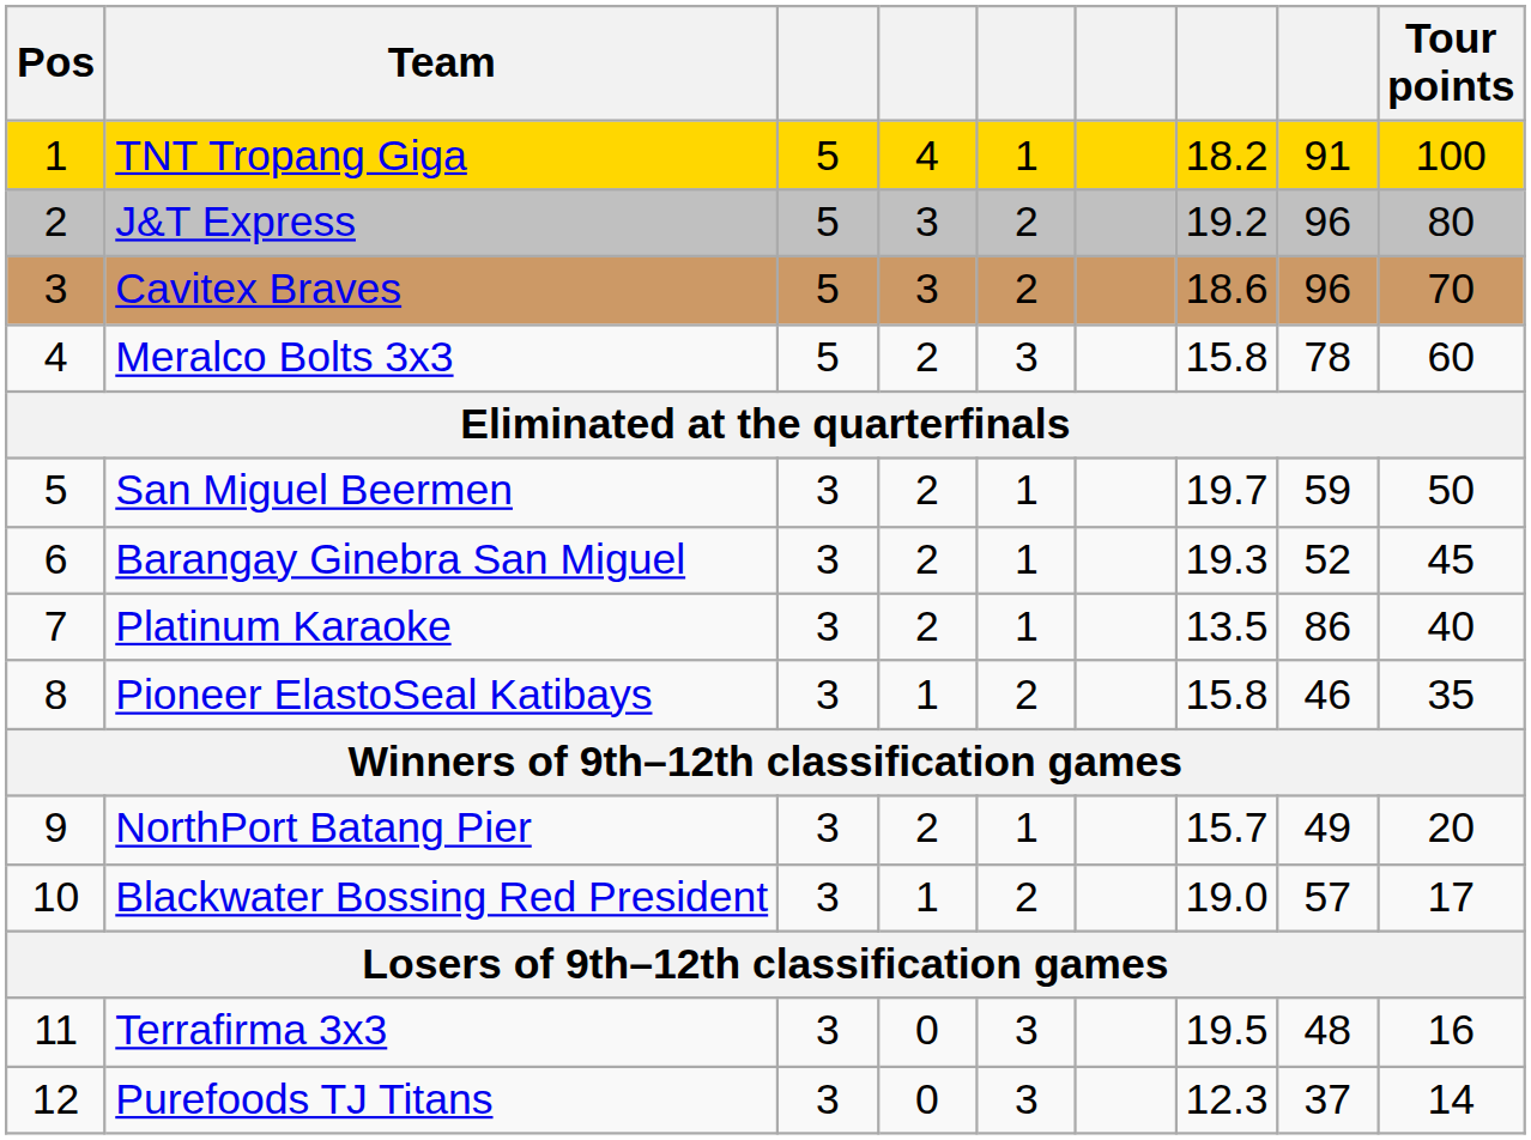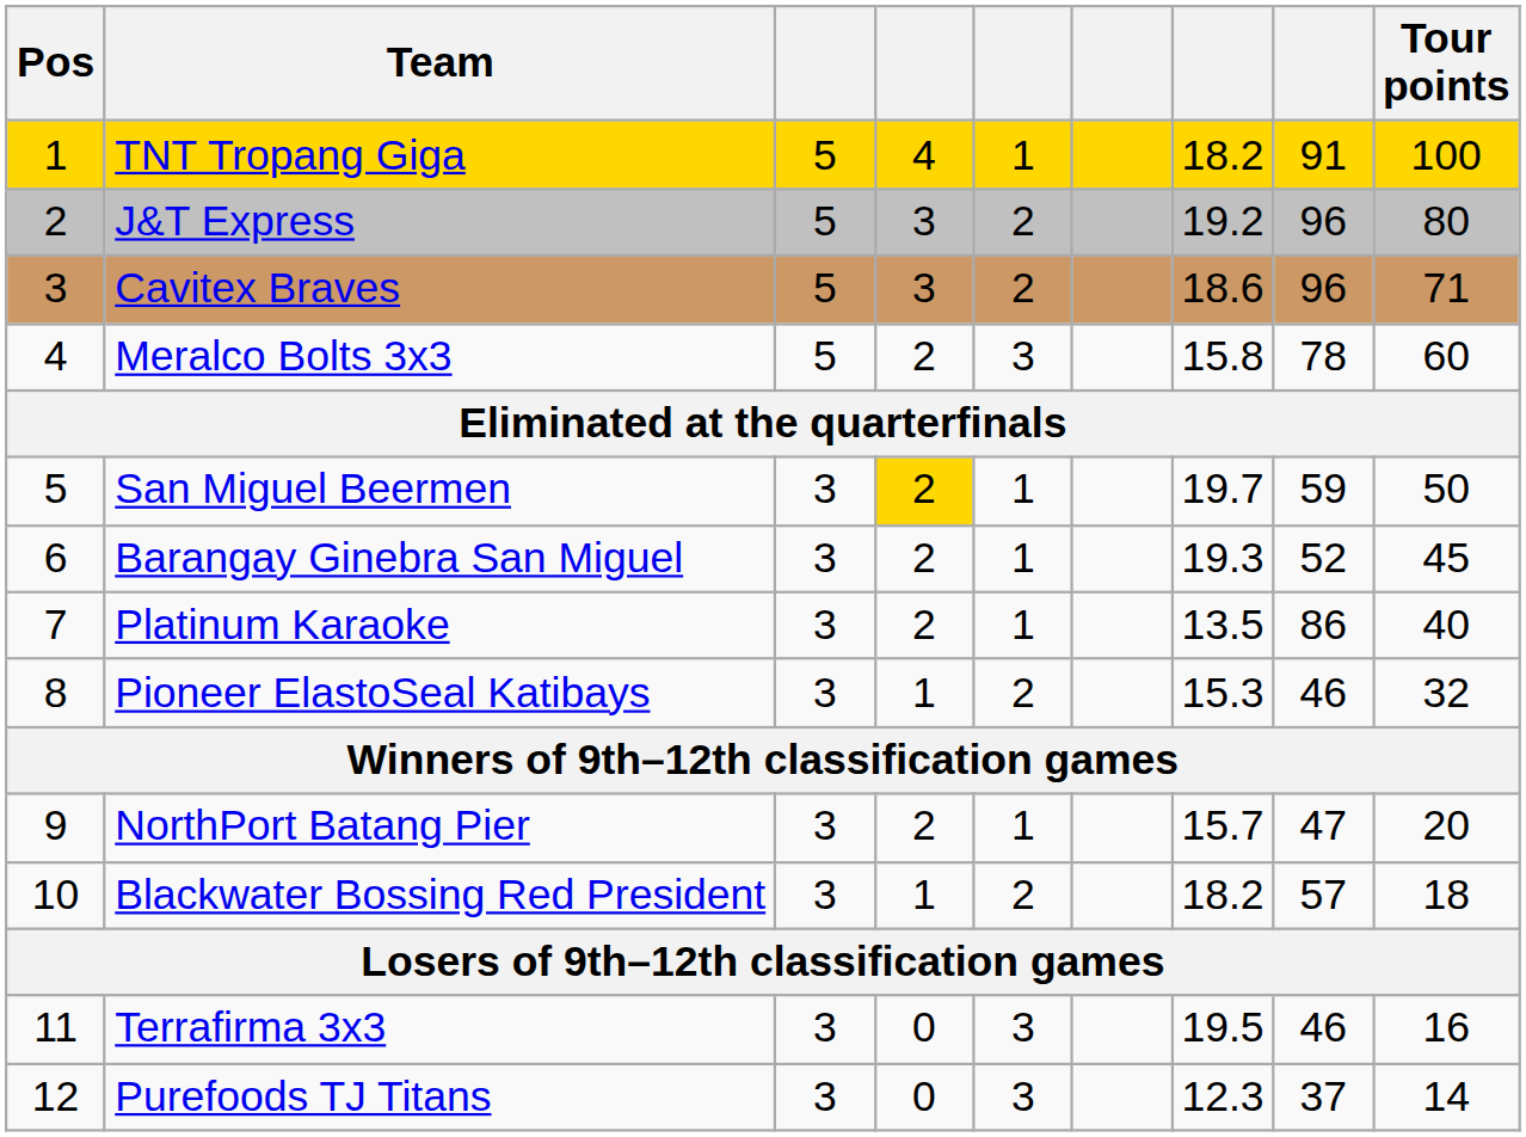 <table class="wikitable" style="text-align:center">
 <tr>
 <th width=30>Pos</th>
 <th width=180>Team</th>
 <th width=30></th>
 <th width=30></th>
 <th width=30></th>
 <th width=30></th>
 <th width=30></th>
 <th width=30></th>
 <th width=30>Tour points</th>
 </tr>
 <tr bgcolor=gold>
 <td>1</td>
 <td align=left><a href='#'>TNT Tropang Giga</a></td>
 <td>5</td>
 <td>4</td>
 <td>1</td>
 <td></td>
 <td>18.2</td>
 <td>91</td>
 <td>100</td>
 </tr>
 <tr bgcolor=silver>
 <td>2</td>
 <td align=left><a href='#'>J&T Express</a></td>
 <td>5</td>
 <td>3</td>
 <td>2</td>
 <td></td>
 <td>19.2</td>
 <td>96</td>
 <td>80</td>
 </tr>
 <tr bgcolor=cc9966>
 <td>3</td>
 <td align=left><a href='#'>Cavitex Braves</a></td>
 <td>5</td>
 <td>3</td>
 <td>2</td>
 <td></td>
 <td>18.6</td>
 <td>96</td>
-<td>70</td>
+<td>71</td>
 </tr>
 <tr>
 <td>4</td>
 <td align=left><a href='#'>Meralco Bolts 3x3</a></td>
 <td>5</td>
 <td>2</td>
 <td>3</td>
 <td></td>
 <td>15.8</td>
 <td>78</td>
 <td>60</td>
 </tr>
 <tr>
 <th colspan=9>Eliminated at the quarterfinals</th>
 </tr>
 <tr>
 <td>5</td>
 <td align=left><a href='#'>San Miguel Beermen</a></td>
 <td>3</td>
-<td>2</td>
+<td style="background: gold;">2</td>
 <td>1</td>
 <td></td>
 <td>19.7</td>
 <td>59</td>
 <td>50</td>
 </tr>
 <tr>
 <td>6</td>
 <td align=left><a href='#'>Barangay Ginebra San Miguel</a></td>
 <td>3</td>
 <td>2</td>
 <td>1</td>
 <td></td>
 <td>19.3</td>
 <td>52</td>
 <td>45</td>
 </tr>
 <tr>
 <td>7</td>
 <td align=left><a href='#'>Platinum Karaoke</a></td>
 <td>3</td>
 <td>2</td>
 <td>1</td>
 <td></td>
 <td>13.5</td>
 <td>86</td>
 <td>40</td>
 </tr>
 <tr>
 <td>8</td>
 <td align=left><a href='#'>Pioneer ElastoSeal Katibays</a></td>
 <td>3</td>
 <td>1</td>
 <td>2</td>
 <td></td>
-<td>15.8</td>
+<td>15.3</td>
 <td>46</td>
-<td>35</td>
+<td>32</td>
 </tr>
 <tr>
 <th colspan=9>Winners of 9th–12th classification games</th>
 </tr>
 <tr>
 <td>9</td>
 <td align=left><a href='#'>NorthPort Batang Pier</a></td>
 <td>3</td>
 <td>2</td>
 <td>1</td>
 <td></td>
 <td>15.7</td>
-<td>49</td>
+<td>47</td>
 <td>20</td>
 </tr>
 <tr>
 <td>10</td>
 <td align=left nowrap><a href='#'>Blackwater Bossing Red President</a></td>
 <td>3</td>
 <td>1</td>
 <td>2</td>
 <td></td>
-<td>19.0</td>
+<td>18.2</td>
 <td>57</td>
-<td>17</td>
+<td>18</td>
 </tr>
 <tr>
 <th colspan=9>Losers of 9th–12th classification games</th>
 </tr>
 <tr>
 <td>11</td>
 <td align=left><a href='#'>Terrafirma 3x3</a></td>
 <td>3</td>
 <td>0</td>
 <td>3</td>
 <td></td>
 <td>19.5</td>
-<td>48</td>
+<td>46</td>
 <td>16</td>
 </tr>
 <tr>
 <td>12</td>
 <td align=left><a href='#'>Purefoods TJ Titans</a></td>
 <td>3</td>
 <td>0</td>
 <td>3</td>
 <td></td>
 <td>12.3</td>
 <td>37</td>
 <td>14</td>
 </tr>
 </table>
